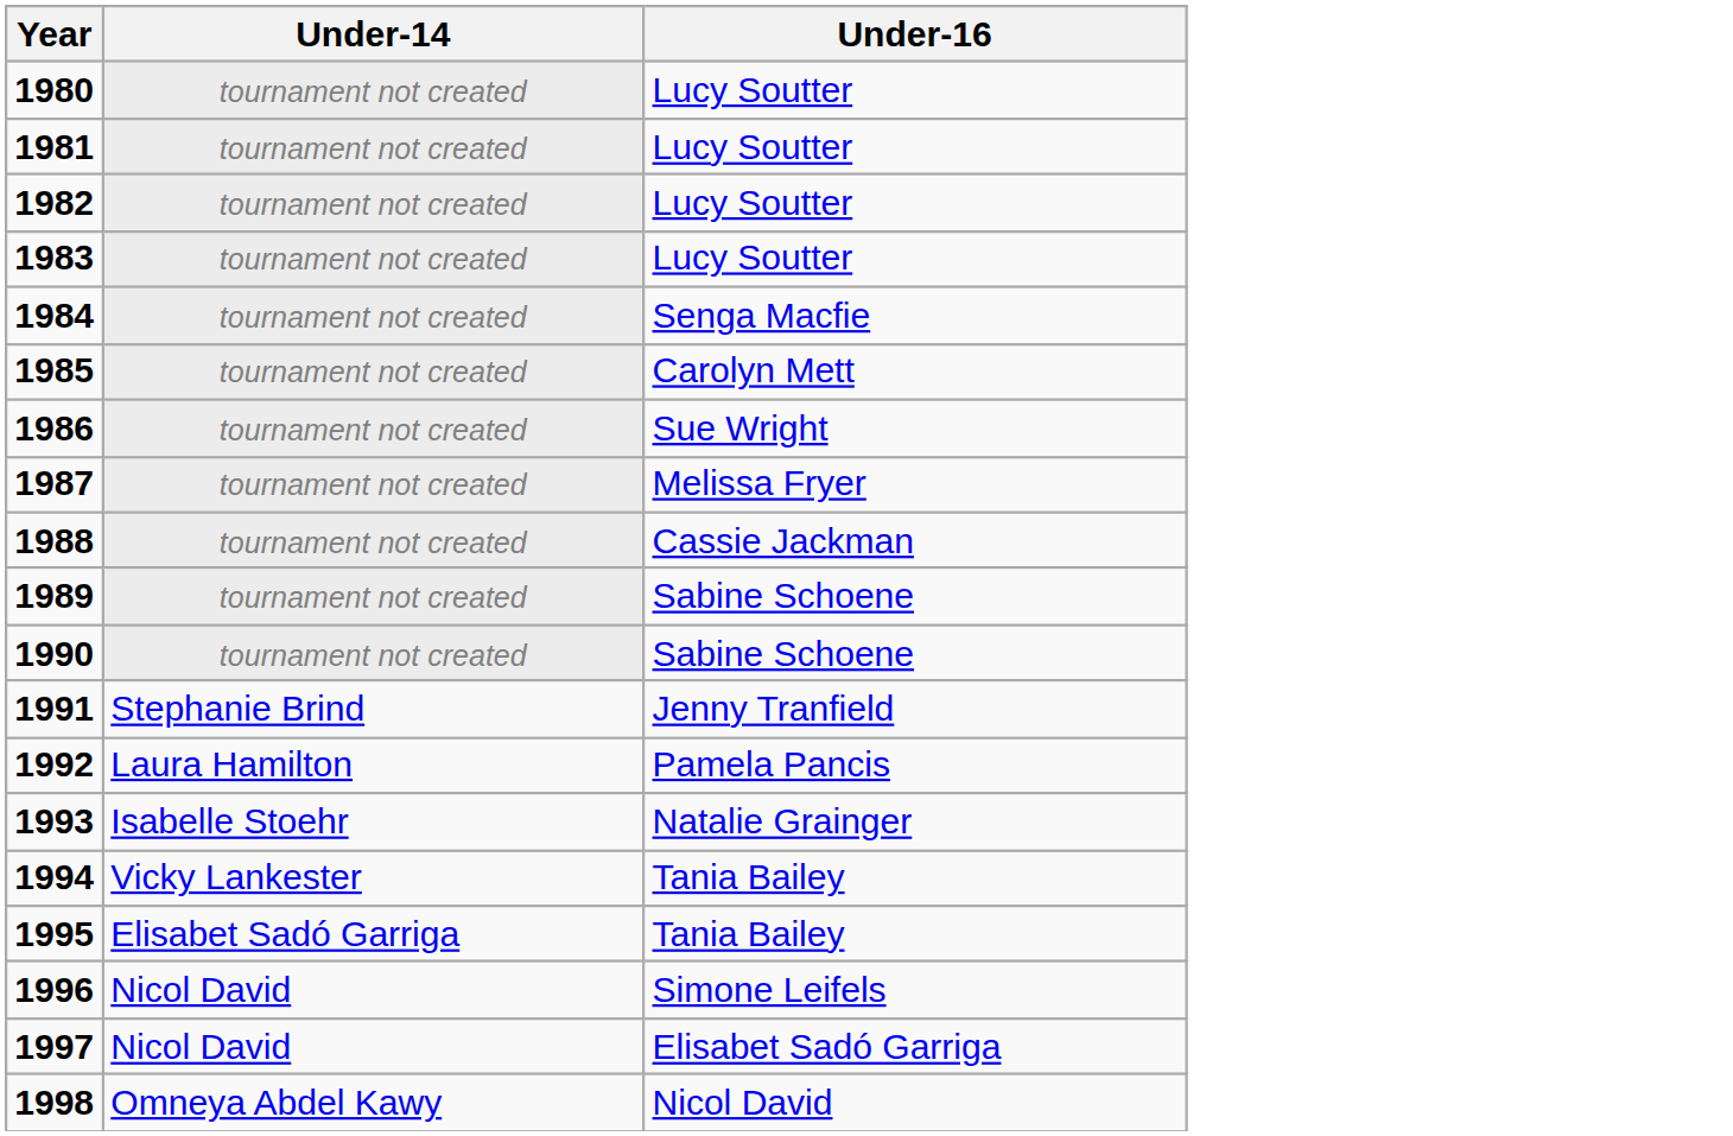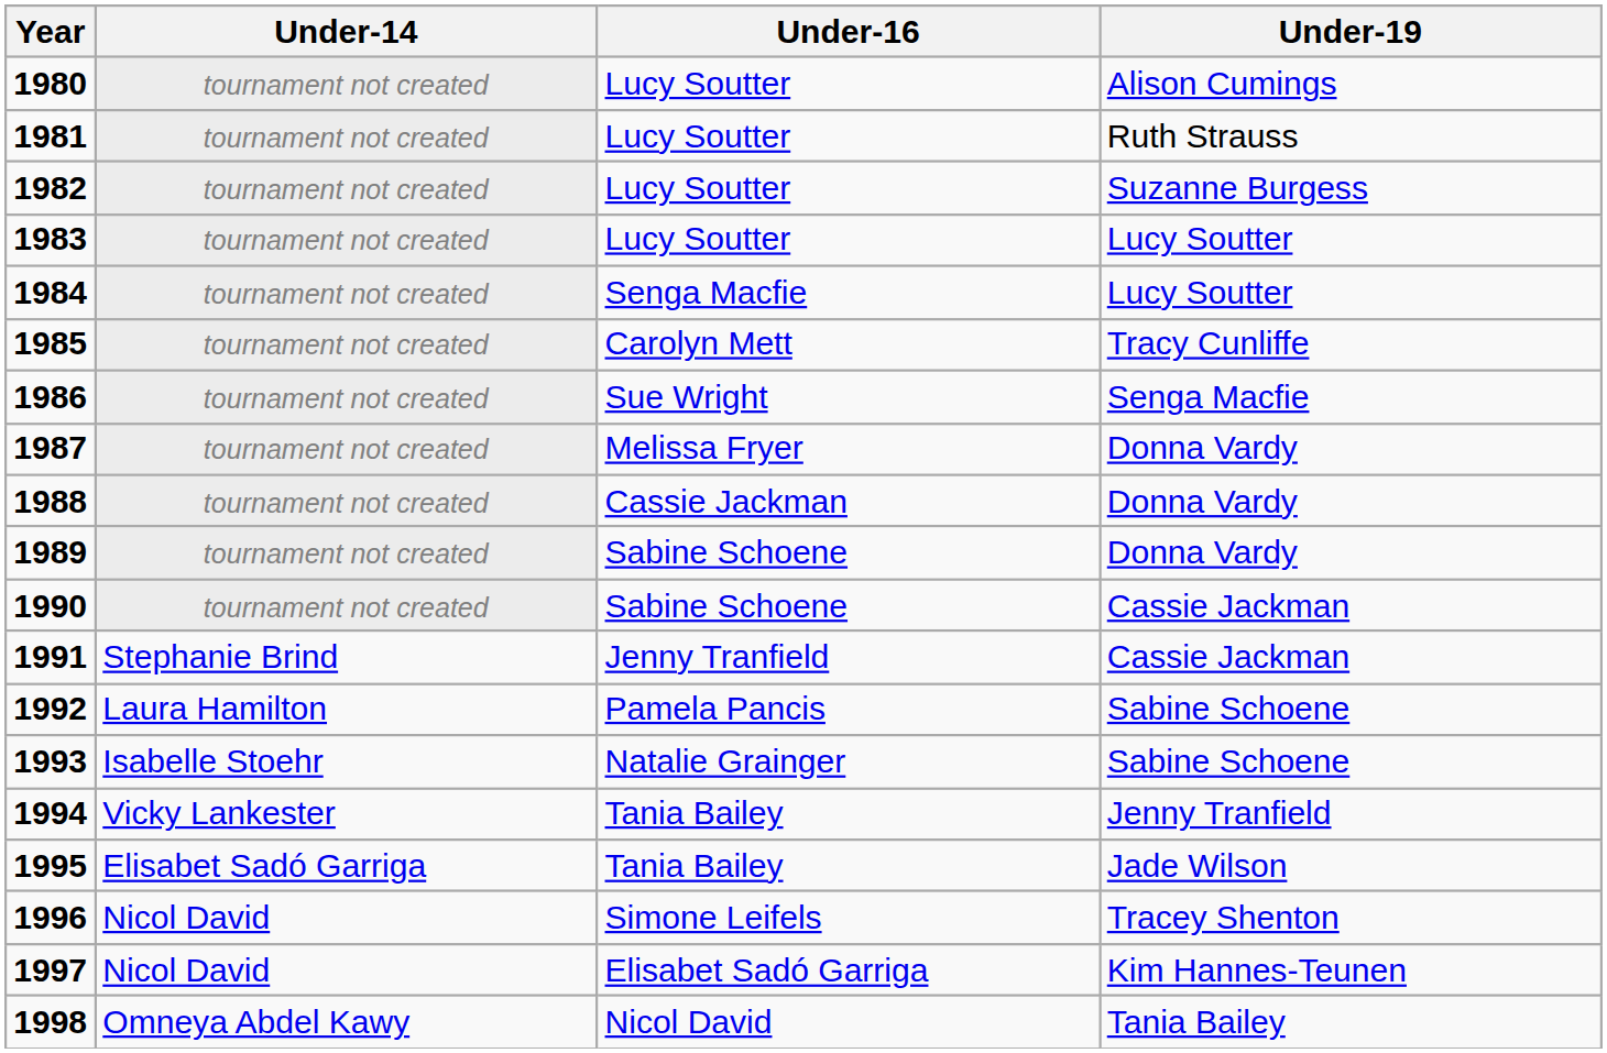 <table class="wikitable sortable" style="font-size: 85%">
 <tr>
 <th>Year</th>
 <th width=200>Under-14</th>
 <th width=200>Under-16</th>
+<th width=200>Under-19</th>
 </tr>
 <tr>
 <td><strong>1980</strong></td>
 <td style="background: #ececec; color: grey; text-align: center" class="table-na"><small><em>tournament not created</em></small></td>
 <td> <a href='#'>Lucy Soutter</a></td>
+<td> <a href='#'>Alison Cumings</a></td>
 </tr>
 <tr>
 <td><strong>1981</strong></td>
 <td style="background: #ececec; color: grey; text-align: center" class="table-na"><small><em>tournament not created</em></small></td>
 <td> <a href='#'>Lucy Soutter</a></td>
+<td> Ruth Strauss</td>
 </tr>
 <tr>
 <td><strong>1982</strong></td>
 <td style="background: #ececec; color: grey; text-align: center" class="table-na"><small><em>tournament not created</em></small></td>
 <td> <a href='#'>Lucy Soutter</a></td>
+<td> <a href='#'>Suzanne Burgess</a></td>
 </tr>
 <tr>
 <td><strong>1983</strong></td>
 <td style="background: #ececec; color: grey; text-align: center" class="table-na"><small><em>tournament not created</em></small></td>
+<td> <a href='#'>Lucy Soutter</a></td>
 <td> <a href='#'>Lucy Soutter</a></td>
 </tr>
 <tr>
 <td><strong>1984</strong></td>
 <td style="background: #ececec; color: grey; text-align: center" class="table-na"><small><em>tournament not created</em></small></td>
 <td> <a href='#'>Senga Macfie</a></td>
+<td> <a href='#'>Lucy Soutter</a></td>
 </tr>
 <tr>
 <td><strong>1985</strong></td>
 <td style="background: #ececec; color: grey; text-align: center" class="table-na"><small><em>tournament not created</em></small></td>
 <td> <a href='#'>Carolyn Mett</a></td>
+<td> <a href='#'>Tracy Cunliffe</a></td>
 </tr>
 <tr>
 <td><strong>1986</strong></td>
 <td style="background: #ececec; color: grey; text-align: center" class="table-na"><small><em>tournament not created</em></small></td>
 <td> <a href='#'>Sue Wright</a></td>
+<td> <a href='#'>Senga Macfie</a></td>
 </tr>
 <tr>
 <td><strong>1987</strong></td>
 <td style="background: #ececec; color: grey; text-align: center" class="table-na"><small><em>tournament not created</em></small></td>
 <td> <a href='#'>Melissa Fryer</a></td>
+<td> <a href='#'>Donna Vardy</a></td>
 </tr>
 <tr>
 <td><strong>1988</strong></td>
 <td style="background: #ececec; color: grey; text-align: center" class="table-na"><small><em>tournament not created</em></small></td>
 <td> <a href='#'>Cassie Jackman</a></td>
+<td> <a href='#'>Donna Vardy</a></td>
 </tr>
 <tr>
 <td><strong>1989</strong></td>
 <td style="background: #ececec; color: grey; text-align: center" class="table-na"><small><em>tournament not created</em></small></td>
 <td> <a href='#'>Sabine Schoene</a></td>
+<td> <a href='#'>Donna Vardy</a></td>
 </tr>
 <tr>
 <td><strong>1990</strong></td>
 <td style="background: #ececec; color: grey; text-align: center" class="table-na"><small><em>tournament not created</em></small></td>
 <td> <a href='#'>Sabine Schoene</a></td>
+<td> <a href='#'>Cassie Jackman</a></td>
 </tr>
 <tr>
 <td><strong>1991</strong></td>
 <td> <a href='#'>Stephanie Brind</a></td>
 <td> <a href='#'>Jenny Tranfield</a></td>
+<td> <a href='#'>Cassie Jackman</a></td>
 </tr>
 <tr>
 <td><strong>1992</strong></td>
 <td> <a href='#'>Laura Hamilton</a></td>
 <td> <a href='#'>Pamela Pancis</a></td>
+<td> <a href='#'>Sabine Schoene</a></td>
 </tr>
 <tr>
 <td><strong>1993</strong></td>
 <td> <a href='#'>Isabelle Stoehr</a></td>
 <td> <a href='#'>Natalie Grainger</a></td>
+<td> <a href='#'>Sabine Schoene</a></td>
 </tr>
 <tr>
 <td><strong>1994</strong></td>
 <td> <a href='#'>Vicky Lankester</a></td>
 <td> <a href='#'>Tania Bailey</a></td>
+<td> <a href='#'>Jenny Tranfield</a></td>
 </tr>
 <tr>
 <td><strong>1995</strong></td>
 <td> <a href='#'>Elisabet Sadó Garriga</a></td>
 <td> <a href='#'>Tania Bailey</a></td>
+<td> <a href='#'>Jade Wilson</a></td>
 </tr>
 <tr>
 <td><strong>1996</strong></td>
 <td> <a href='#'>Nicol David</a></td>
 <td> <a href='#'>Simone Leifels</a></td>
+<td> <a href='#'>Tracey Shenton</a></td>
 </tr>
 <tr>
 <td><strong>1997</strong></td>
 <td> <a href='#'>Nicol David</a></td>
 <td> <a href='#'>Elisabet Sadó Garriga</a></td>
+<td> <a href='#'>Kim Hannes-Teunen</a></td>
 </tr>
 <tr>
 <td><strong>1998</strong></td>
 <td> <a href='#'>Omneya Abdel Kawy</a></td>
 <td> <a href='#'>Nicol David</a></td>
+<td> <a href='#'>Tania Bailey</a></td>
 </tr>
 </table>
